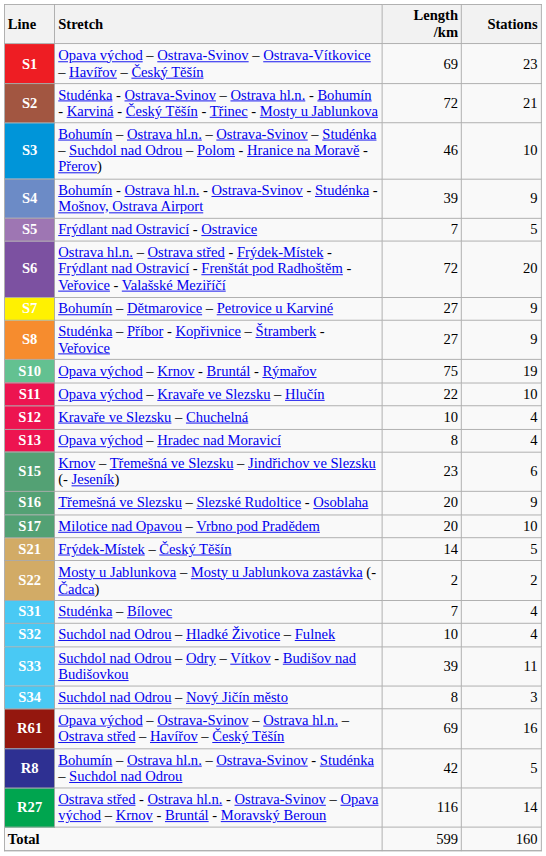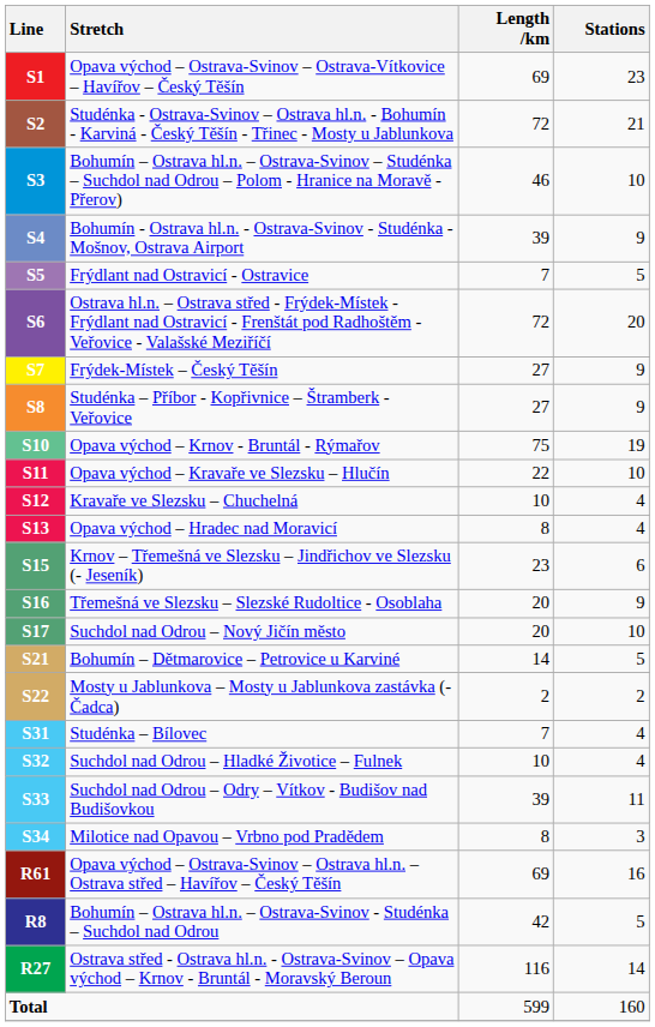 <table class="wikitable">
 <tr>
 <th style="text-align:left; width:3em;">Line</th>
 <th style="text-align:left; width:22em;">Stretch</th>
 <th style="text-align:right; width:5em;">Length<br>/km</th>
 <th style="text-align:right; width:5em;">Stations</th>
 </tr>
 <tr>
 <th style="background: #EE1D23; color: white;">S1</th>
 <td><a href='#'>Opava východ</a> – <a href='#'>Ostrava-Svinov</a> – <a href='#'>Ostrava-Vítkovice</a> – <a href='#'>Havířov</a> – <a href='#'>Český Těšín</a></td>
 <td align="right">69</td>
 <td align="right">23</td>
 </tr>
 <tr>
 <th style="background: #A25641; color: white;">S2</th>
 <td><a href='#'>Studénka</a> - <a href='#'>Ostrava-Svinov</a> – <a href='#'>Ostrava hl.n.</a> - <a href='#'>Bohumín</a> - <a href='#'>Karviná</a> - <a href='#'>Český Těšín</a> - <a href='#'>Třinec</a> - <a href='#'>Mosty u Jablunkova</a></td>
 <td align="right"> 72</td>
 <td align="right"> 21</td>
 </tr>
 <tr>
 <th style="background: #0095D9; color: white;">S3</th>
 <td><a href='#'>Bohumín</a> – <a href='#'>Ostrava hl.n.</a> – <a href='#'>Ostrava-Svinov</a> – <a href='#'>Studénka</a> – <a href='#'>Suchdol nad Odrou</a> – <a href='#'>Polom</a> - <a href='#'>Hranice na Moravě</a> - <a href='#'>Přerov</a>)</td>
 <td align="right"> 46</td>
 <td align="right"> 10</td>
 </tr>
 <tr>
 <th style="background: #6C8BC6; color: white;">S4</th>
 <td><a href='#'>Bohumín</a> - <a href='#'>Ostrava hl.n.</a> - <a href='#'>Ostrava-Svinov</a> - <a href='#'>Studénka</a> - <a href='#'>Mošnov, Ostrava Airport</a></td>
 <td align="right"> 39</td>
 <td align="right"> 9</td>
 </tr>
 <tr>
 <th style="background: #9E76B3; color: white;">S5</th>
 <td><a href='#'>Frýdlant nad Ostravicí</a> - <a href='#'>Ostravice</a></td>
 <td align="right"> 7</td>
 <td align="right"> 5</td>
 </tr>
 <tr>
 <th style="background: #7C51A1; color: white;">S6</th>
 <td><a href='#'>Ostrava hl.n.</a> – <a href='#'>Ostrava střed</a> - <a href='#'>Frýdek-Místek</a> - <a href='#'>Frýdlant nad Ostravicí</a> - <a href='#'>Frenštát pod Radhoštěm</a> - <a href='#'>Veřovice</a> - <a href='#'>Valašské Meziříčí</a></td>
 <td align="right"> 72</td>
 <td align="right"> 20</td>
 </tr>
 <tr>
 <th style="background: #FFF101; color: white;">S7</th>
-<td><a href='#'>Bohumín</a> – <a href='#'>Dětmarovice</a> – <a href='#'>Petrovice u Karviné</a></td>
+<td><a href='#'>Frýdek-Místek</a> – <a href='#'>Český Těšín</a></td>
 <td align="right"> 27</td>
 <td align="right"> 9</td>
 </tr>
 <tr>
 <th style="background: #F68C2E; color: white;">S8</th>
 <td><a href='#'>Studénka</a> – <a href='#'>Příbor</a> - <a href='#'>Kopřivnice</a> – <a href='#'>Štramberk</a> - <a href='#'>Veřovice</a></td>
 <td align="right"> 27</td>
 <td align="right"> 9</td>
 </tr>
 <tr>
 <th style="background: #63C191; color: white;">S10</th>
 <td><a href='#'>Opava východ</a> – <a href='#'>Krnov</a> - <a href='#'>Bruntál</a> - <a href='#'>Rýmařov</a></td>
 <td align="right"> 75</td>
 <td align="right"> 19</td>
 </tr>
 <tr>
 <th style="background: #ED1450; color: white;">S11</th>
 <td><a href='#'>Opava východ</a> – <a href='#'>Kravaře ve Slezsku</a> – <a href='#'>Hlučín</a></td>
 <td align="right">22</td>
 <td align="right">10</td>
 </tr>
 <tr>
 <th style="background: #ED1450; color: white;">S12</th>
 <td><a href='#'>Kravaře ve Slezsku</a> – <a href='#'>Chuchelná</a></td>
 <td align="right">10</td>
 <td align="right">4</td>
 </tr>
 <tr>
 <th style="background: #ED1450; color: white;">S13</th>
 <td><a href='#'>Opava východ</a> – <a href='#'>Hradec nad Moravicí</a></td>
 <td align="right">8</td>
 <td align="right">4</td>
 </tr>
 <tr>
 <th style="background: #53A174; color: white;">S15</th>
 <td><a href='#'>Krnov</a> – <a href='#'>Třemešná ve Slezsku</a> – <a href='#'>Jindřichov ve Slezsku</a> (- <a href='#'>Jeseník</a>)</td>
 <td align="right"> 23</td>
 <td align="right"> 6</td>
 </tr>
 <tr>
 <th style="background: #53A174; color: white;">S16</th>
 <td><a href='#'>Třemešná ve Slezsku</a> – <a href='#'>Slezské Rudoltice</a> - <a href='#'>Osoblaha</a></td>
 <td align="right"> 20</td>
 <td align="right"> 9</td>
 </tr>
 <tr>
 <th style="background: #53A174; color: white;">S17</th>
-<td><a href='#'>Milotice nad Opavou</a> – <a href='#'>Vrbno pod Pradědem</a></td>
+<td><a href='#'>Suchdol nad Odrou</a> – <a href='#'>Nový Jičín město</a></td>
 <td align="right"> 20</td>
 <td align="right"> 10</td>
 </tr>
 <tr>
 <th style="background: #D2AB66; color: white;">S21</th>
-<td><a href='#'>Frýdek-Místek</a> – <a href='#'>Český Těšín</a></td>
+<td><a href='#'>Bohumín</a> – <a href='#'>Dětmarovice</a> – <a href='#'>Petrovice u Karviné</a></td>
 <td align="right"> 14</td>
 <td align="right"> 5</td>
 </tr>
 <tr>
 <th style="background: #D2AB66; color: white;">S22</th>
 <td><a href='#'>Mosty u Jablunkova</a> – <a href='#'>Mosty u Jablunkova zastávka</a> (- <a href='#'>Čadca</a>)</td>
 <td align="right"> 2</td>
 <td align="right"> 2</td>
 </tr>
 <tr>
 <th style="background: #49C9F4; color: white;">S31</th>
 <td><a href='#'>Studénka</a> – <a href='#'>Bílovec</a></td>
 <td align="right"> 7</td>
 <td align="right"> 4</td>
 </tr>
 <tr>
 <th style="background: #49C9F4; color: white;">S32</th>
 <td><a href='#'>Suchdol nad Odrou</a> – <a href='#'>Hladké Životice</a> – <a href='#'>Fulnek</a></td>
 <td align="right"> 10</td>
 <td align="right"> 4</td>
 </tr>
 <tr>
 <th style="background: #49C9F4; color: white;">S33</th>
 <td><a href='#'>Suchdol nad Odrou</a> – <a href='#'>Odry</a> – <a href='#'>Vítkov</a> - <a href='#'>Budišov nad Budišovkou</a></td>
 <td align="right"> 39</td>
 <td align="right"> 11</td>
 </tr>
 <tr>
 <th style="background: #49C9F4; color: white;">S34</th>
-<td><a href='#'>Suchdol nad Odrou</a> – <a href='#'>Nový Jičín město</a></td>
+<td><a href='#'>Milotice nad Opavou</a> – <a href='#'>Vrbno pod Pradědem</a></td>
 <td align="right"> 8</td>
 <td align="right"> 3</td>
 </tr>
 <tr>
 <th style="background: #94170E; color: white;">R61</th>
 <td><a href='#'>Opava východ</a> – <a href='#'>Ostrava-Svinov</a> – <a href='#'>Ostrava hl.n.</a> –  <a href='#'>Ostrava střed</a> –  <a href='#'>Havířov</a> – <a href='#'>Český Těšín</a></td>
 <td align="right">69</td>
 <td align="right">16</td>
 </tr>
 <tr>
 <th style="background: #2E3092; color: white;">R8</th>
 <td><a href='#'>Bohumín</a> – <a href='#'>Ostrava hl.n.</a> – <a href='#'>Ostrava-Svinov</a> - <a href='#'>Studénka</a> – <a href='#'>Suchdol nad Odrou</a></td>
 <td align="right"> 42</td>
 <td align="right"> 5</td>
 </tr>
 <tr>
 <th style="background: #00A54F; color: white;">R27</th>
 <td><a href='#'>Ostrava střed</a> - <a href='#'>Ostrava hl.n.</a> - <a href='#'>Ostrava-Svinov</a> – <a href='#'>Opava východ</a> – <a href='#'>Krnov</a> - <a href='#'>Bruntál</a> - <a href='#'>Moravský Beroun</a></td>
 <td align="right">116</td>
 <td align="right">14</td>
 </tr>
 <tr>
 <td colspan="2" style="text-align:left;"><strong>Total</strong></td>
 <td align="right"> 599</td>
 <td align="right"> 160</td>
 </tr>
 <tr>
 </tr>
 </table>
